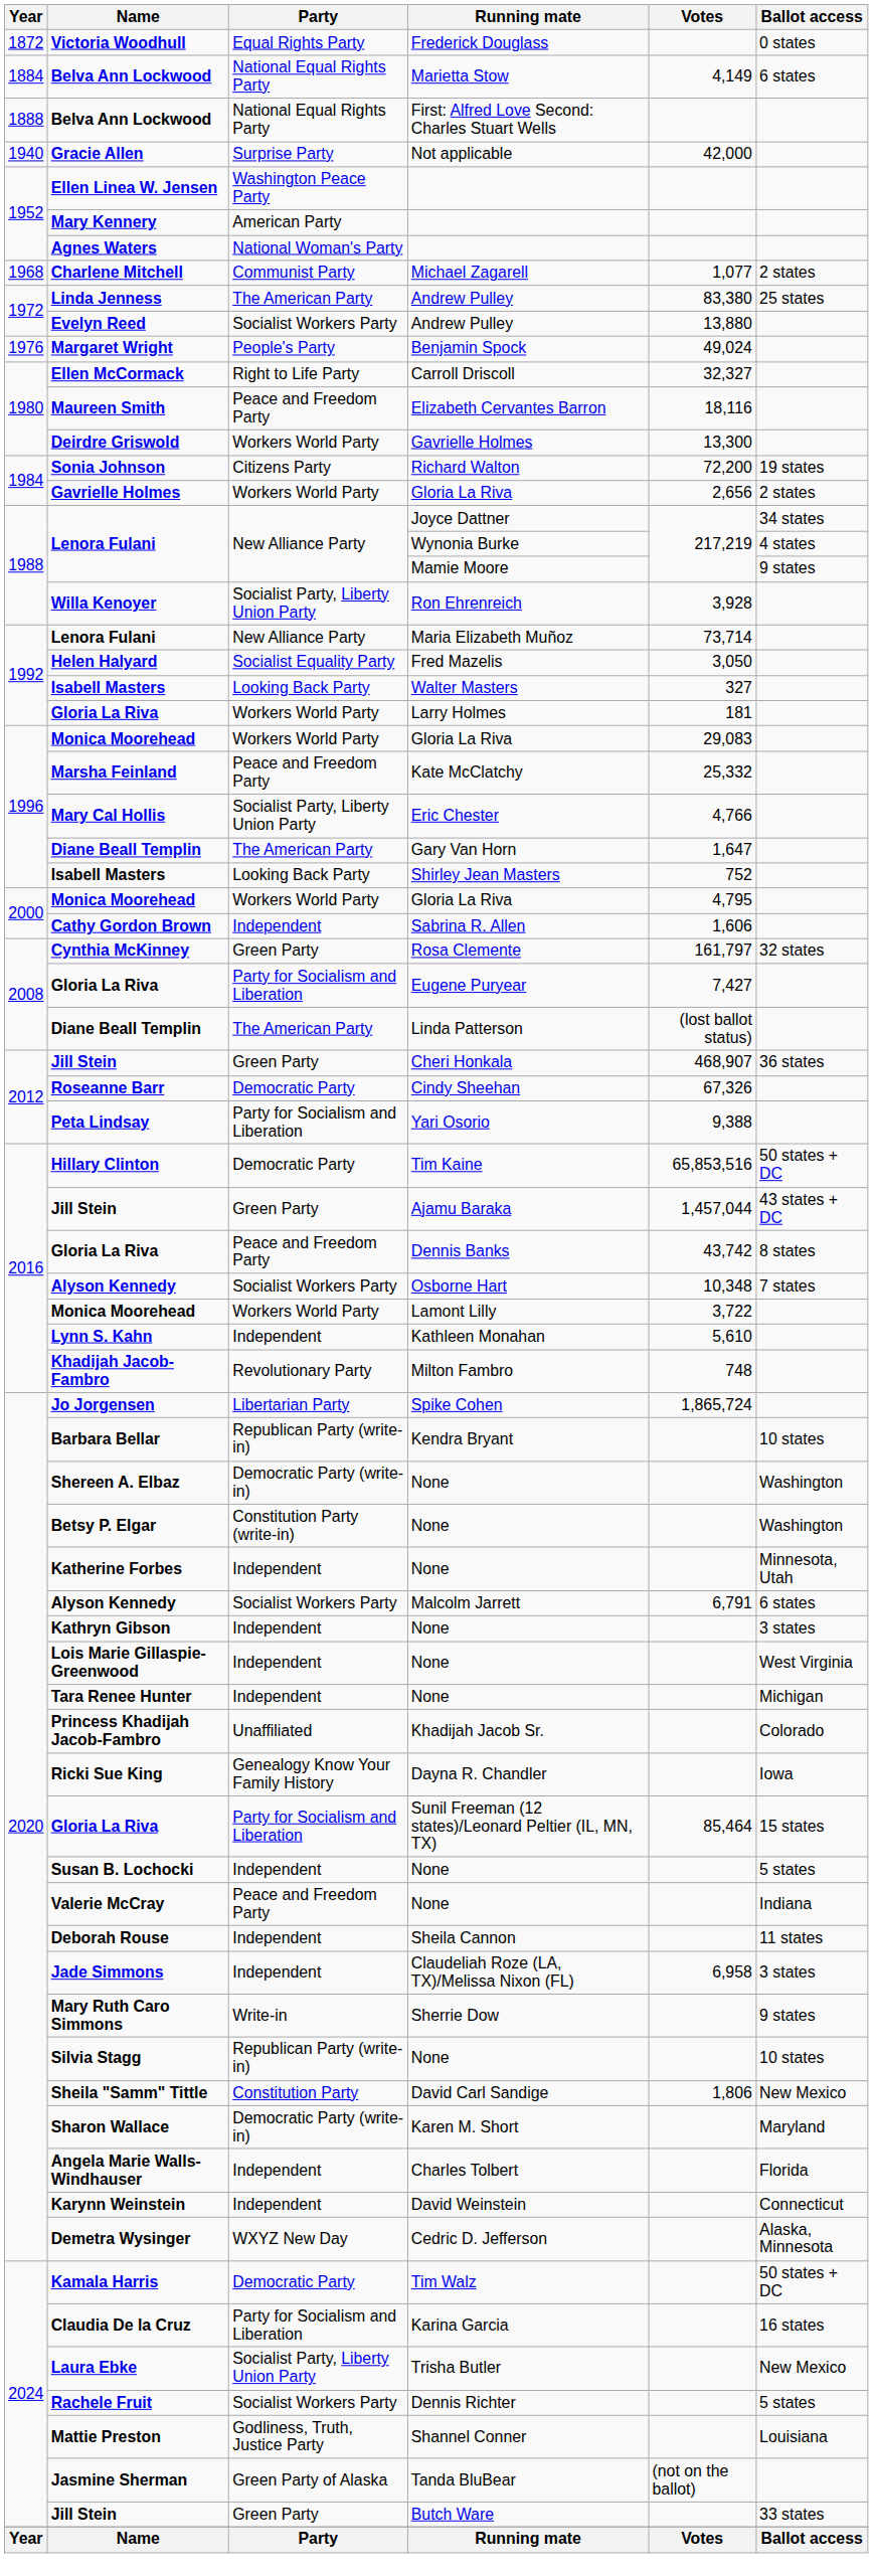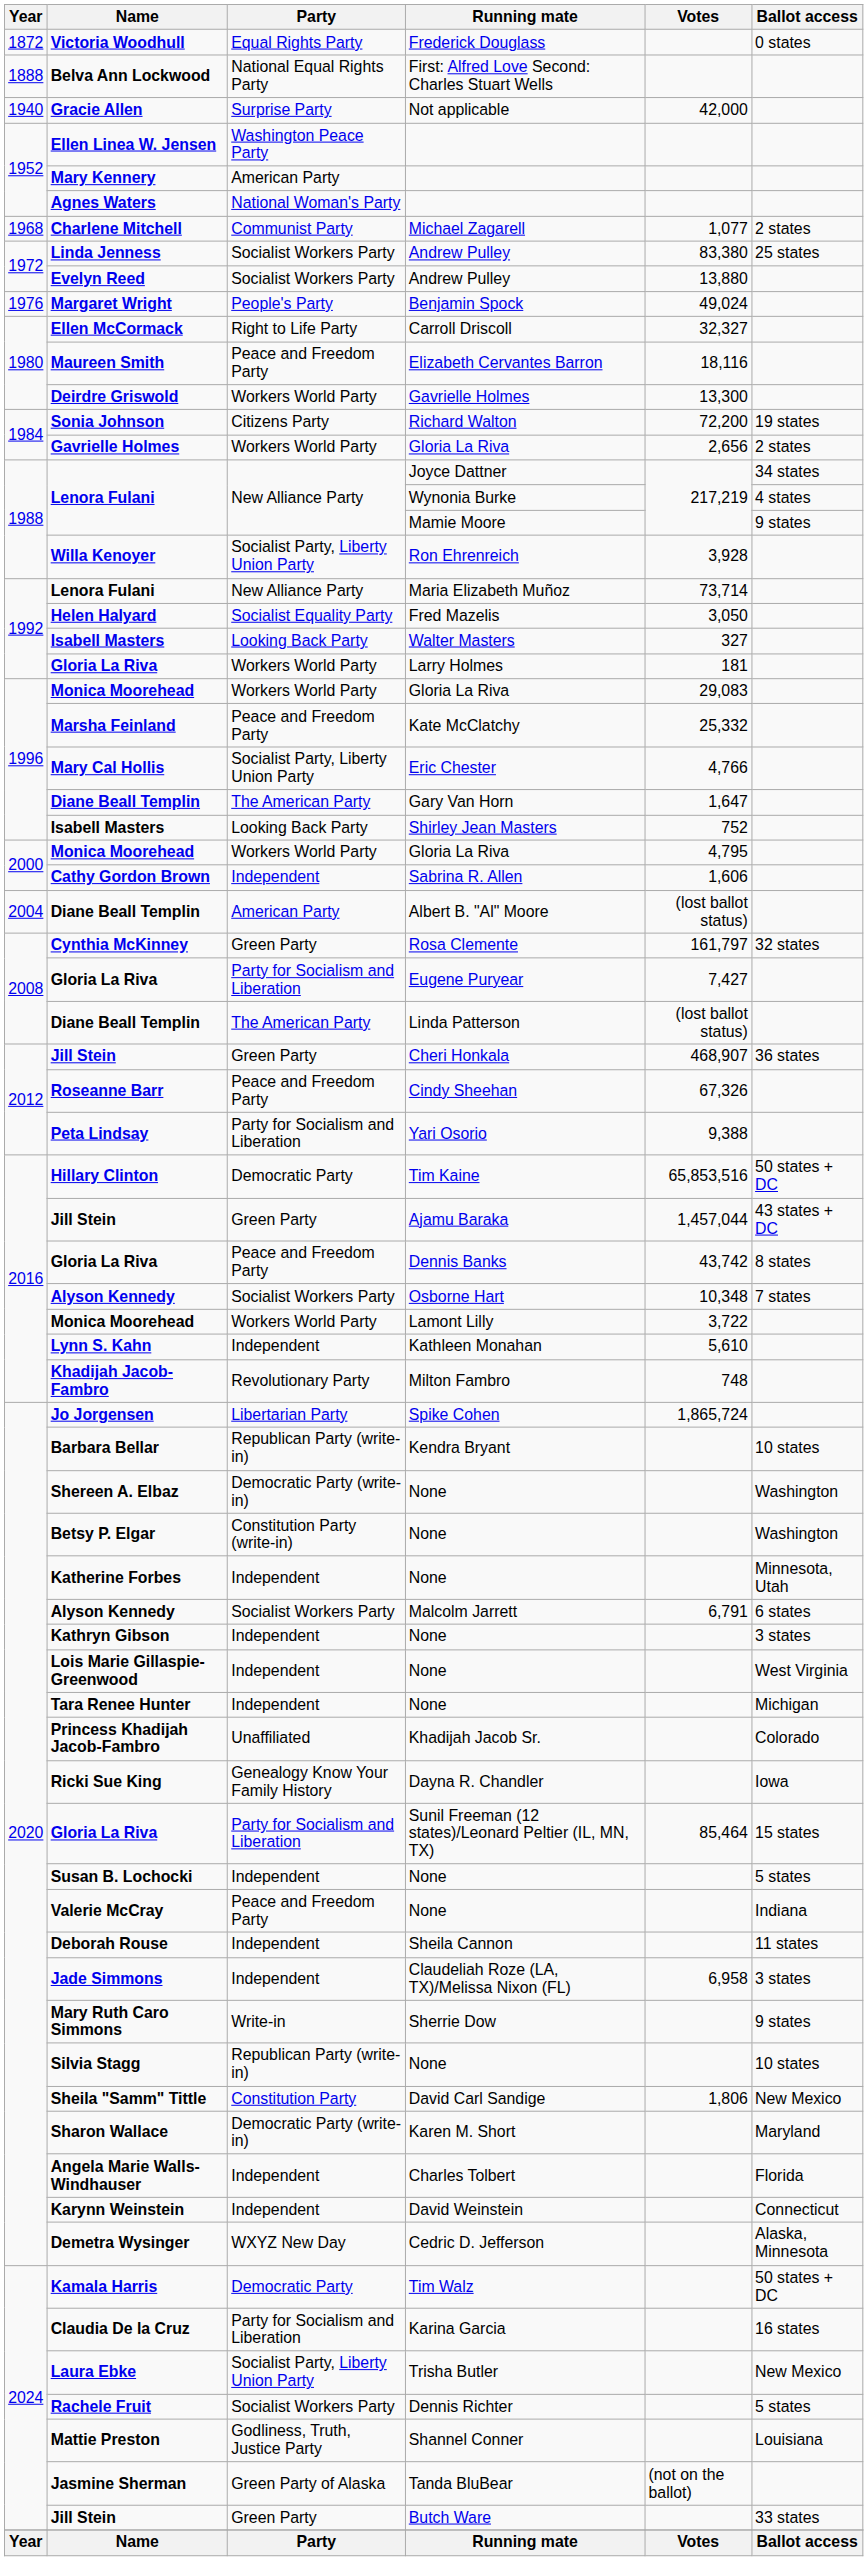 <table class="wikitable sortable">
 <tr>
 <th>Year</th>
 <th style="width:175px;">Name</th>
 <th>Party</th>
 <th>Running mate</th>
 <th data-sort-type="number">Votes</th>
 <th>Ballot access</th>
 </tr>
 <tr>
 <td><a href='#'>1872</a></td>
 <td><strong><a href='#'>Victoria Woodhull</a></strong></td>
 <td><a href='#'>Equal Rights Party</a></td>
 <td><a href='#'>Frederick Douglass</a></td>
 <td align=center></td>
 <td>0 states</td>
-</tr>
-<tr>
-<td><a href='#'>1884</a></td>
-<td><strong><a href='#'>Belva Ann Lockwood</a></strong></td>
-<td><a href='#'>National Equal Rights Party</a></td>
-<td><a href='#'>Marietta Stow</a></td>
-<td align=right>4,149</td>
-<td>6 states </td>
 </tr>
 <tr>
 <td><a href='#'>1888</a></td>
 <td><strong>Belva Ann Lockwood</strong></td>
 <td>National Equal Rights Party</td>
 <td>First: <a href='#'>Alfred Love</a> Second: Charles Stuart Wells</td>
 <td align=center></td>
 <td></td>
 </tr>
 <tr>
 <td><a href='#'>1940</a></td>
 <td><strong><a href='#'>Gracie Allen</a></strong></td>
 <td><a href='#'>Surprise Party</a></td>
 <td>Not applicable</td>
 <td align=right>42,000</td>
 <td></td>
 </tr>
 <tr>
 <td rowspan="3"><a href='#'>1952</a></td>
 <td><strong><a href='#'>Ellen Linea W. Jensen</a></strong></td>
 <td><a href='#'>Washington Peace Party</a></td>
 <td></td>
 <td align=right></td>
 <td></td>
 </tr>
 <tr>
 <td><strong><a href='#'>Mary Kennery</a></strong></td>
 <td>American Party</td>
 <td></td>
 <td align=right></td>
 <td></td>
 </tr>
 <tr>
 <td><strong><a href='#'>Agnes Waters</a></strong></td>
 <td><a href='#'>National Woman's Party</a></td>
 <td></td>
 <td align=right></td>
 <td></td>
 </tr>
 <tr>
 <td><a href='#'>1968</a></td>
 <td><strong><a href='#'>Charlene Mitchell</a></strong></td>
 <td><a href='#'>Communist Party</a></td>
 <td><a href='#'>Michael Zagarell</a></td>
 <td align=right>1,077</td>
 <td>2 states </td>
 </tr>
 <tr>
 <td rowspan="2"><a href='#'>1972</a></td>
 <td><strong><a href='#'>Linda Jenness</a></strong></td>
-<td><a href='#'>The American Party</a></td>
+<td>Socialist Workers Party</td>
 <td><a href='#'>Andrew Pulley</a></td>
 <td align=right>83,380</td>
 <td>25 states</td>
 </tr>
 <tr>
 <td><strong><a href='#'>Evelyn Reed</a></strong></td>
 <td>Socialist Workers Party</td>
 <td>Andrew Pulley</td>
 <td align=right>13,880</td>
 <td></td>
 </tr>
 <tr>
 <td><a href='#'>1976</a></td>
 <td><strong><a href='#'>Margaret Wright</a></strong></td>
 <td><a href='#'>People's Party</a></td>
 <td><a href='#'>Benjamin Spock</a></td>
 <td align=right>49,024</td>
 <td></td>
 </tr>
 <tr>
 <td rowspan="3"><a href='#'>1980</a></td>
 <td><strong><a href='#'>Ellen McCormack</a></strong></td>
 <td>Right to Life Party</td>
 <td>Carroll Driscoll</td>
 <td align=right>32,327</td>
 <td></td>
 </tr>
 <tr>
 <td><strong><a href='#'>Maureen Smith</a></strong></td>
 <td>Peace and Freedom Party</td>
 <td><a href='#'>Elizabeth Cervantes Barron</a></td>
 <td align=right>18,116</td>
 <td></td>
 </tr>
 <tr>
 <td><strong><a href='#'>Deirdre Griswold</a></strong></td>
 <td>Workers World Party</td>
 <td><a href='#'>Gavrielle Holmes</a></td>
 <td align=right>13,300</td>
 <td></td>
 </tr>
 <tr>
 <td rowspan="2"><a href='#'>1984</a></td>
 <td><strong><a href='#'>Sonia Johnson</a></strong></td>
 <td>Citizens Party</td>
 <td><a href='#'>Richard Walton</a></td>
 <td align=right>72,200</td>
 <td>19 states </td>
 </tr>
 <tr>
 <td><strong><a href='#'>Gavrielle Holmes</a></strong></td>
 <td>Workers World Party</td>
 <td><a href='#'>Gloria La Riva</a></td>
 <td align=right>2,656</td>
 <td>2 states</td>
 </tr>
 <tr>
 <td rowspan="4"><a href='#'>1988</a></td>
 <td rowspan=3><strong><a href='#'>Lenora Fulani</a></strong></td>
 <td rowspan=3>New Alliance Party</td>
 <td>Joyce Dattner</td>
 <td rowspan="3" style="text-align:right;">217,219</td>
 <td>34 states</td>
 </tr>
 <tr>
 <td>Wynonia Burke</td>
 <td>4 states</td>
 </tr>
 <tr>
 <td>Mamie Moore</td>
 <td>9 states</td>
 </tr>
 <tr>
 <td><strong><a href='#'>Willa Kenoyer</a></strong></td>
 <td>Socialist Party, <a href='#'>Liberty Union Party</a></td>
 <td><a href='#'>Ron Ehrenreich</a></td>
 <td align=right>3,928</td>
 <td></td>
 </tr>
 <tr>
 <td rowspan="4"><a href='#'>1992</a></td>
 <td><strong>Lenora Fulani</strong></td>
 <td>New Alliance Party</td>
 <td>Maria Elizabeth Muñoz</td>
 <td align=right>73,714</td>
 <td></td>
 </tr>
 <tr>
 <td><strong><a href='#'>Helen Halyard</a></strong></td>
 <td><a href='#'>Socialist Equality Party</a></td>
 <td>Fred Mazelis</td>
 <td align=right>3,050</td>
 <td></td>
 </tr>
 <tr>
 <td><strong><a href='#'>Isabell Masters</a></strong></td>
 <td><a href='#'>Looking Back Party</a></td>
 <td><a href='#'>Walter Masters</a></td>
 <td align=right>327</td>
 <td></td>
 </tr>
 <tr>
 <td><strong><a href='#'>Gloria La Riva</a></strong></td>
 <td>Workers World Party</td>
 <td>Larry Holmes</td>
 <td align=right>181</td>
 <td></td>
 </tr>
 <tr>
 <td rowspan="5"><a href='#'>1996</a></td>
 <td><strong><a href='#'>Monica Moorehead</a></strong></td>
 <td>Workers World Party</td>
 <td>Gloria La Riva</td>
 <td style="text-align:right;">29,083</td>
 <td></td>
 </tr>
 <tr>
 <td><strong><a href='#'>Marsha Feinland</a></strong></td>
 <td>Peace and Freedom Party</td>
 <td>Kate McClatchy</td>
 <td align=right>25,332</td>
 <td></td>
 </tr>
 <tr>
 <td><strong><a href='#'>Mary Cal Hollis</a></strong></td>
 <td>Socialist Party, Liberty Union Party</td>
 <td><a href='#'>Eric Chester</a></td>
 <td align=right>4,766</td>
 <td></td>
 </tr>
 <tr>
 <td><strong><a href='#'>Diane Beall Templin</a></strong></td>
 <td><a href='#'>The American Party</a></td>
 <td>Gary Van Horn</td>
 <td align=right>1,647</td>
 <td></td>
 </tr>
 <tr>
 <td><strong>Isabell Masters</strong></td>
 <td>Looking Back Party</td>
 <td><a href='#'>Shirley Jean Masters</a></td>
 <td align=right>752</td>
 <td></td>
 </tr>
 <tr>
 <td rowspan="2"><a href='#'>2000</a></td>
 <td><strong><a href='#'>Monica Moorehead</a></strong></td>
 <td>Workers World Party</td>
 <td>Gloria La Riva</td>
 <td align=right>4,795</td>
 <td></td>
 </tr>
 <tr>
 <td><strong><a href='#'>Cathy Gordon Brown</a></strong></td>
 <td><a href='#'>Independent</a></td>
 <td><a href='#'>Sabrina R. Allen</a></td>
 <td align=right>1,606</td>
 <td></td>
 </tr>
 <tr>
+<td><a href='#'>2004</a></td>
+<td><strong>Diane Beall Templin</strong></td>
+<td><a href='#'>American Party</a></td>
+<td>Albert B. "Al" Moore</td>
+<td align=right>(lost ballot status)</td>
+<td></td>
+</tr>
+<tr>
 <td rowspan="3"><a href='#'>2008</a></td>
 <td><strong><a href='#'>Cynthia McKinney</a></strong></td>
 <td>Green Party</td>
 <td><a href='#'>Rosa Clemente</a></td>
 <td align=right>161,797</td>
 <td>32 states</td>
 </tr>
 <tr>
 <td><strong>Gloria La Riva</strong></td>
 <td><a href='#'>Party for Socialism and Liberation</a></td>
 <td><a href='#'>Eugene Puryear</a></td>
 <td align=right>7,427</td>
 <td></td>
 </tr>
 <tr>
 <td><strong>Diane Beall Templin</strong></td>
 <td><a href='#'>The American Party</a></td>
 <td>Linda Patterson</td>
 <td align=right>(lost ballot status)</td>
 <td></td>
 </tr>
 <tr>
 <td rowspan="3"><a href='#'>2012</a></td>
 <td><strong><a href='#'>Jill Stein</a></strong></td>
 <td>Green Party</td>
 <td><a href='#'>Cheri Honkala</a></td>
 <td align=right>468,907</td>
 <td>36 states</td>
 </tr>
 <tr>
 <td><strong><a href='#'>Roseanne Barr</a></strong></td>
-<td><a href='#'>Democratic Party</a></td>
+<td>Peace and Freedom Party</td>
 <td><a href='#'>Cindy Sheehan</a></td>
 <td align=right>67,326</td>
 <td></td>
 </tr>
 <tr>
 <td><strong><a href='#'>Peta Lindsay</a></strong></td>
 <td>Party for Socialism and Liberation</td>
 <td><a href='#'>Yari Osorio</a></td>
 <td align=right>9,388</td>
 <td></td>
 </tr>
 <tr>
 <td rowspan="7"><a href='#'>2016</a></td>
 <td><strong><a href='#'>Hillary Clinton</a></strong></td>
 <td>Democratic Party</td>
 <td><a href='#'>Tim Kaine</a></td>
 <td align=right>65,853,516</td>
 <td>50 states + <a href='#'>DC</a></td>
 </tr>
 <tr>
 <td><strong>Jill Stein</strong></td>
 <td>Green Party</td>
 <td><a href='#'>Ajamu Baraka</a></td>
 <td align=right>1,457,044</td>
 <td>43 states + <a href='#'>DC</a></td>
 </tr>
 <tr>
 <td><strong>Gloria La Riva</strong></td>
 <td>Peace and Freedom Party</td>
 <td><a href='#'>Dennis Banks</a></td>
 <td align=right>43,742</td>
 <td>8 states</td>
 </tr>
 <tr>
 <td><strong><a href='#'>Alyson Kennedy</a></strong></td>
 <td>Socialist Workers Party</td>
 <td><a href='#'>Osborne Hart</a></td>
 <td align=right>10,348</td>
 <td>7 states</td>
 </tr>
 <tr>
 <td><strong>Monica Moorehead</strong></td>
 <td>Workers World Party</td>
 <td>Lamont Lilly</td>
 <td align=right>3,722</td>
 <td></td>
 </tr>
 <tr>
 <td><strong><a href='#'>Lynn S. Kahn</a></strong></td>
 <td>Independent</td>
 <td>Kathleen Monahan</td>
 <td align=right>5,610</td>
 <td></td>
 </tr>
 <tr>
 <td><strong><a href='#'>Khadijah Jacob-Fambro</a></strong></td>
 <td>Revolutionary Party</td>
 <td>Milton Fambro</td>
 <td align=right>748</td>
 <td></td>
 </tr>
 <tr>
 <td rowspan="23"><a href='#'>2020</a></td>
 <td><strong><a href='#'>Jo Jorgensen</a></strong></td>
 <td><a href='#'>Libertarian Party</a></td>
 <td><a href='#'>Spike Cohen</a></td>
 <td align=right>1,865,724</td>
 <td></td>
 </tr>
 <tr>
 <td><strong>Barbara Bellar</strong></td>
 <td>Republican Party (write-in)</td>
 <td>Kendra Bryant</td>
 <td></td>
 <td>10 states</td>
 </tr>
 <tr>
 <td><strong>Shereen A. Elbaz</strong></td>
 <td>Democratic Party (write-in)</td>
 <td>None</td>
 <td></td>
 <td>Washington</td>
 </tr>
 <tr>
 <td><strong>Betsy P. Elgar</strong></td>
 <td>Constitution Party (write-in)</td>
 <td>None</td>
 <td></td>
 <td>Washington</td>
 </tr>
 <tr>
 <td><strong>Katherine Forbes</strong></td>
 <td>Independent</td>
 <td>None</td>
 <td></td>
 <td>Minnesota, Utah</td>
 </tr>
 <tr>
 <td><strong>Alyson Kennedy</strong></td>
 <td>Socialist Workers Party</td>
 <td>Malcolm Jarrett</td>
 <td align=right>6,791</td>
 <td>6 states</td>
 </tr>
 <tr>
 <td><strong>Kathryn Gibson</strong></td>
 <td>Independent</td>
 <td>None</td>
 <td></td>
 <td>3 states</td>
 </tr>
 <tr>
 <td><strong>Lois Marie Gillaspie-Greenwood</strong></td>
 <td>Independent</td>
 <td>None</td>
 <td></td>
 <td>West Virginia</td>
 </tr>
 <tr>
 <td><strong>Tara Renee Hunter</strong></td>
 <td>Independent</td>
 <td>None</td>
 <td></td>
 <td>Michigan</td>
 </tr>
 <tr>
 <td><strong>Princess Khadijah Jacob-Fambro</strong></td>
 <td>Unaffiliated</td>
 <td>Khadijah Jacob Sr.</td>
 <td></td>
 <td>Colorado</td>
 </tr>
 <tr>
 <td><strong>Ricki Sue King</strong></td>
 <td>Genealogy Know Your Family History</td>
 <td>Dayna R. Chandler</td>
 <td></td>
 <td>Iowa</td>
 </tr>
 <tr>
 <td><strong><a href='#'>Gloria La Riva</a></strong></td>
 <td><a href='#'>Party for Socialism and Liberation</a></td>
 <td>Sunil Freeman (12 states)/Leonard Peltier (IL, MN, TX)</td>
 <td align=right>85,464</td>
 <td>15 states</td>
 </tr>
 <tr>
 <td><strong>Susan B. Lochocki</strong></td>
 <td>Independent</td>
 <td>None</td>
 <td></td>
 <td>5 states</td>
 </tr>
 <tr>
 <td><strong>Valerie McCray</strong></td>
 <td>Peace and Freedom Party</td>
 <td>None</td>
 <td></td>
 <td>Indiana</td>
 </tr>
 <tr>
 <td><strong>Deborah Rouse</strong></td>
 <td>Independent</td>
 <td>Sheila Cannon</td>
 <td></td>
 <td>11 states</td>
 </tr>
 <tr>
 <td><strong><a href='#'>Jade Simmons</a></strong></td>
 <td>Independent</td>
 <td>Claudeliah Roze (LA, TX)/Melissa Nixon (FL)</td>
 <td align=right>6,958</td>
 <td>3 states</td>
 </tr>
 <tr>
 <td><strong>Mary Ruth Caro Simmons</strong></td>
 <td>Write-in</td>
 <td>Sherrie Dow</td>
 <td></td>
 <td>9 states</td>
 </tr>
 <tr>
 <td><strong>Silvia Stagg</strong></td>
 <td>Republican Party (write-in)</td>
 <td>None</td>
 <td></td>
 <td>10 states</td>
 </tr>
 <tr>
 <td><strong>Sheila "Samm" Tittle</strong></td>
 <td><a href='#'>Constitution Party</a></td>
 <td>David Carl Sandige</td>
 <td align=right>1,806</td>
 <td>New Mexico</td>
 </tr>
 <tr>
 <td><strong>Sharon Wallace</strong></td>
 <td>Democratic Party (write-in)</td>
 <td>Karen M. Short</td>
 <td></td>
 <td>Maryland</td>
 </tr>
 <tr>
 <td><strong>Angela Marie Walls-Windhauser</strong></td>
 <td>Independent</td>
 <td>Charles Tolbert</td>
 <td></td>
 <td>Florida</td>
 </tr>
 <tr>
 <td><strong>Karynn Weinstein</strong></td>
 <td>Independent</td>
 <td>David Weinstein</td>
 <td></td>
 <td>Connecticut</td>
 </tr>
 <tr>
 <td><strong>Demetra Wysinger</strong></td>
 <td>WXYZ New Day</td>
 <td>Cedric D. Jefferson</td>
 <td></td>
 <td>Alaska, Minnesota</td>
 </tr>
 <tr>
 <td rowspan="7"><a href='#'>2024</a></td>
 <td><strong><a href='#'>Kamala Harris</a></strong></td>
 <td><a href='#'>Democratic Party</a></td>
 <td><a href='#'>Tim Walz</a></td>
 <td></td>
 <td>50 states + DC</td>
 </tr>
 <tr>
 <td><strong>Claudia De la Cruz</strong></td>
 <td>Party for Socialism and Liberation</td>
 <td>Karina Garcia</td>
 <td></td>
 <td>16 states</td>
 </tr>
 <tr>
 <td><strong><a href='#'>Laura Ebke</a></strong></td>
 <td>Socialist Party, <a href='#'>Liberty Union Party</a></td>
 <td>Trisha Butler</td>
 <td></td>
 <td>New Mexico</td>
 </tr>
 <tr>
 <td><strong><a href='#'>Rachele Fruit</a></strong></td>
 <td>Socialist Workers Party</td>
 <td>Dennis Richter</td>
 <td></td>
 <td>5 states</td>
 </tr>
 <tr>
 <td><strong>Mattie Preston</strong></td>
 <td>Godliness, Truth, Justice Party</td>
 <td>Shannel Conner</td>
 <td></td>
 <td>Louisiana</td>
 </tr>
 <tr>
 <td><strong>Jasmine Sherman</strong></td>
 <td>Green Party of Alaska</td>
 <td>Tanda BluBear</td>
 <td>(not on the ballot)</td>
 <td></td>
 </tr>
 <tr>
 <td><strong>Jill Stein</strong></td>
 <td>Green Party</td>
 <td><a href='#'>Butch Ware</a></td>
 <td></td>
 <td>33 states</td>
 </tr>
 <tr>
 </tr>
 <tr class="bottom" style="text-align:left">
 <th style="text-align:center;">Year</th>
 <th style="text-align:center;">Name</th>
 <th style="text-align:center;">Party</th>
 <th style="text-align:center;">Running mate</th>
 <th style="text-align:center;">Votes</th>
 <th style="text-align:center;">Ballot access</th>
 </tr>
 </table>
